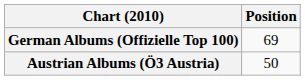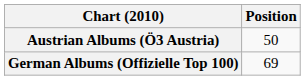 <table class="wikitable sortable plainrowheaders" style="text-align:center">
 <tr>
 <th scope="col">Chart (2010)</th>
 <th scope="col">Position</th>
 </tr>
 <tr>
+<th scope="row">Austrian Albums (Ö3 Austria)</th>
+<td>50</td>
+</tr>
+<tr>
 <th scope="row">German Albums (Offizielle Top 100)</th>
 <td>69</td>
 </tr>
-<tr>
-<th scope="row">Austrian Albums (Ö3 Austria)</th>
-<td>50</td>
-</tr>
 </table>
